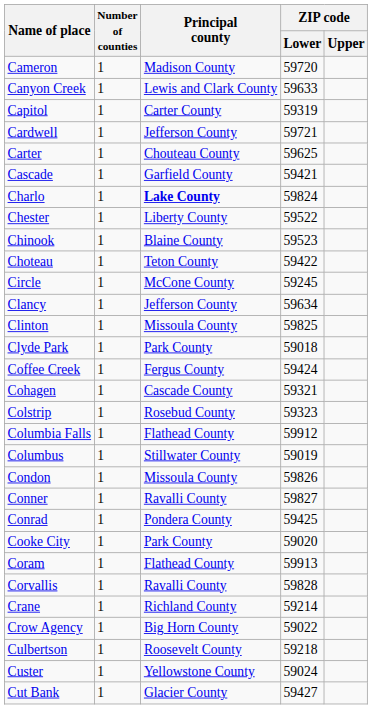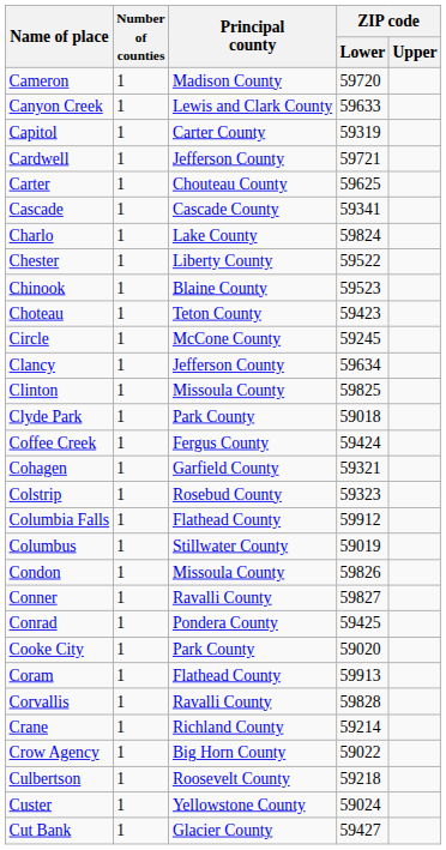 <table class=wikitable>
 <tr>
 <th rowspan=2>Name of place</th>
 <th rowspan=2><small>Number <br>of<br>counties</small></th>
 <th rowspan=2>Principal <br> county</th>
 <th colspan=2>ZIP code</th>
 </tr>
 <tr>
 <th>Lower</th>
 <th>Upper</th>
 </tr>
 <tr>
 <td><a href='#'>Cameron</a></td>
 <td>1</td>
 <td><a href='#'>Madison County</a></td>
 <td>59720</td>
 <td></td>
 </tr>
 <tr>
 <td><a href='#'>Canyon Creek</a></td>
 <td>1</td>
 <td><a href='#'>Lewis and Clark County</a></td>
 <td>59633</td>
 <td></td>
 </tr>
 <tr>
 <td><a href='#'>Capitol</a></td>
 <td>1</td>
 <td><a href='#'>Carter County</a></td>
 <td>59319</td>
 <td></td>
 </tr>
 <tr>
 <td><a href='#'>Cardwell</a></td>
 <td>1</td>
 <td><a href='#'>Jefferson County</a></td>
 <td>59721</td>
 <td></td>
 </tr>
 <tr>
 <td><a href='#'>Carter</a></td>
 <td>1</td>
 <td><a href='#'>Chouteau County</a></td>
 <td>59625</td>
 <td></td>
 </tr>
 <tr>
 <td><a href='#'>Cascade</a></td>
 <td>1</td>
-<td><a href='#'>Garfield County</a></td>
-<td>59421</td>
+<td><a href='#'>Cascade County</a></td>
+<td>59341</td>
 <td></td>
 </tr>
 <tr>
 <td><a href='#'>Charlo</a></td>
 <td>1</td>
-<td><strong><a href='#'>Lake County</a></strong></td>
+<td><a href='#'>Lake County</a></td>
 <td>59824</td>
 <td></td>
 </tr>
 <tr>
 <td><a href='#'>Chester</a></td>
 <td>1</td>
 <td><a href='#'>Liberty County</a></td>
 <td>59522</td>
 <td></td>
 </tr>
 <tr>
 <td><a href='#'>Chinook</a></td>
 <td>1</td>
 <td><a href='#'>Blaine County</a></td>
 <td>59523</td>
 <td></td>
 </tr>
 <tr>
 <td><a href='#'>Choteau</a></td>
 <td>1</td>
 <td><a href='#'>Teton County</a></td>
-<td>59422</td>
+<td>59423</td>
 <td></td>
 </tr>
 <tr>
 <td><a href='#'>Circle</a></td>
 <td>1</td>
 <td><a href='#'>McCone County</a></td>
 <td>59245</td>
 <td></td>
 </tr>
 <tr>
 <td><a href='#'>Clancy</a></td>
 <td>1</td>
 <td><a href='#'>Jefferson County</a></td>
 <td>59634</td>
 <td></td>
 </tr>
 <tr>
 <td><a href='#'>Clinton</a></td>
 <td>1</td>
 <td><a href='#'>Missoula County</a></td>
 <td>59825</td>
 <td></td>
 </tr>
 <tr>
 <td><a href='#'>Clyde Park</a></td>
 <td>1</td>
 <td><a href='#'>Park County</a></td>
 <td>59018</td>
 <td></td>
 </tr>
 <tr>
 <td><a href='#'>Coffee Creek</a></td>
 <td>1</td>
 <td><a href='#'>Fergus County</a></td>
 <td>59424</td>
 <td></td>
 </tr>
 <tr>
 <td><a href='#'>Cohagen</a></td>
 <td>1</td>
-<td><a href='#'>Cascade County</a></td>
+<td><a href='#'>Garfield County</a></td>
 <td>59321</td>
 <td></td>
 </tr>
 <tr>
 <td><a href='#'>Colstrip</a></td>
 <td>1</td>
 <td><a href='#'>Rosebud County</a></td>
 <td>59323</td>
 <td></td>
 </tr>
 <tr>
 <td><a href='#'>Columbia Falls</a></td>
 <td>1</td>
 <td><a href='#'>Flathead County</a></td>
 <td>59912</td>
 <td></td>
 </tr>
 <tr>
 <td><a href='#'>Columbus</a></td>
 <td>1</td>
 <td><a href='#'>Stillwater County</a></td>
 <td>59019</td>
 <td></td>
 </tr>
 <tr>
 <td><a href='#'>Condon</a></td>
 <td>1</td>
 <td><a href='#'>Missoula County</a></td>
 <td>59826</td>
 <td></td>
 </tr>
 <tr>
 <td><a href='#'>Conner</a></td>
 <td>1</td>
 <td><a href='#'>Ravalli County</a></td>
 <td>59827</td>
 <td></td>
 </tr>
 <tr>
 <td><a href='#'>Conrad</a></td>
 <td>1</td>
 <td><a href='#'>Pondera County</a></td>
 <td>59425</td>
 <td></td>
 </tr>
 <tr>
 <td><a href='#'>Cooke City</a></td>
 <td>1</td>
 <td><a href='#'>Park County</a></td>
 <td>59020</td>
 <td></td>
 </tr>
 <tr>
 <td><a href='#'>Coram</a></td>
 <td>1</td>
 <td><a href='#'>Flathead County</a></td>
 <td>59913</td>
 <td></td>
 </tr>
 <tr>
 <td><a href='#'>Corvallis</a></td>
 <td>1</td>
 <td><a href='#'>Ravalli County</a></td>
 <td>59828</td>
 <td></td>
 </tr>
 <tr>
 <td><a href='#'>Crane</a></td>
 <td>1</td>
 <td><a href='#'>Richland County</a></td>
 <td>59214</td>
 <td></td>
 </tr>
 <tr>
 <td><a href='#'>Crow Agency</a></td>
 <td>1</td>
 <td><a href='#'>Big Horn County</a></td>
 <td>59022</td>
 <td></td>
 </tr>
 <tr>
 <td><a href='#'>Culbertson</a></td>
 <td>1</td>
 <td><a href='#'>Roosevelt County</a></td>
 <td>59218</td>
 <td></td>
 </tr>
 <tr>
 <td><a href='#'>Custer</a></td>
 <td>1</td>
 <td><a href='#'>Yellowstone County</a></td>
 <td>59024</td>
 <td></td>
 </tr>
 <tr>
 <td><a href='#'>Cut Bank</a></td>
 <td>1</td>
 <td><a href='#'>Glacier County</a></td>
 <td>59427</td>
 <td></td>
 </tr>
 </table>
